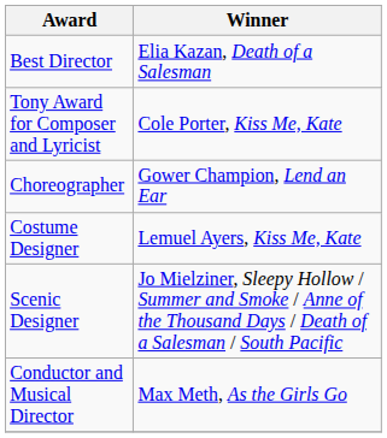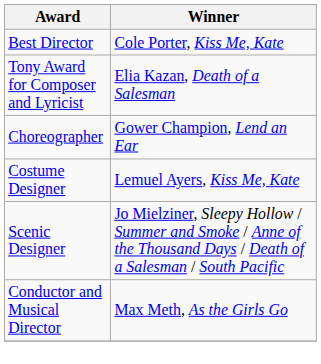 <table class="wikitable">
 <tr>
 <th width="100"><strong>Award</strong></th>
 <th width="200"><strong>Winner</strong></th>
 </tr>
 <tr>
 <td><a href='#'>Best Director</a></td>
-<td><a href='#'>Elia Kazan</a>, <em><a href='#'>Death of a Salesman</a></em></td>
+<td><a href='#'>Cole Porter</a>, <em><a href='#'>Kiss Me, Kate</a></em></td>
 </tr>
 <tr>
 <td><a href='#'>Tony Award for Composer and Lyricist</a></td>
-<td><a href='#'>Cole Porter</a>, <em><a href='#'>Kiss Me, Kate</a></em></td>
+<td><a href='#'>Elia Kazan</a>, <em><a href='#'>Death of a Salesman</a></em></td>
 </tr>
 <tr>
 <td><a href='#'>Choreographer</a></td>
 <td><a href='#'>Gower Champion</a>, <em><a href='#'>Lend an Ear</a></em></td>
 </tr>
 <tr>
 <td><a href='#'>Costume Designer</a></td>
 <td><a href='#'>Lemuel Ayers</a>, <em><a href='#'>Kiss Me, Kate</a></em></td>
 </tr>
 <tr>
 <td><a href='#'>Scenic Designer</a></td>
 <td><a href='#'>Jo Mielziner</a>, <em>Sleepy Hollow</em> / <em><a href='#'>Summer and Smoke</a></em> / <em><a href='#'>Anne of the Thousand Days</a></em> / <em><a href='#'>Death of a Salesman</a></em> / <em><a href='#'>South Pacific</a></em></td>
 </tr>
 <tr>
 <td><a href='#'>Conductor and Musical Director</a></td>
 <td><a href='#'>Max Meth</a>, <em><a href='#'>As the Girls Go</a></em></td>
 </tr>
 <tr>
 </tr>
 </table>
